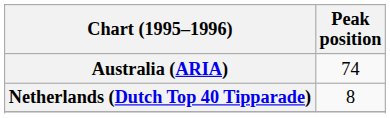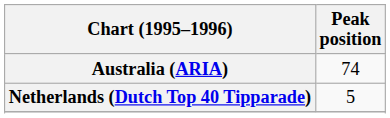 <table class="wikitable sortable plainrowheaders" style="text-align:center">
 <tr>
 <th>Chart (1995–1996)</th>
 <th>Peak<br>position</th>
 </tr>
 <tr>
 <th scope="row">Australia (<a href='#'>ARIA</a>)</th>
 <td>74</td>
 </tr>
 <tr>
 <th scope="row">Netherlands (<a href='#'>Dutch Top 40 Tipparade</a>)</th>
-<td>8</td>
+<td>5</td>
 </tr>
 <tr>
 </tr>
 <tr>
 </tr>
 <tr>
 </tr>
 <tr>
 </tr>
 <tr>
 </tr>
 <tr>
 </tr>
 <tr>
 </tr>
 <tr>
 </tr>
 <tr>
 </tr>
 </table>
